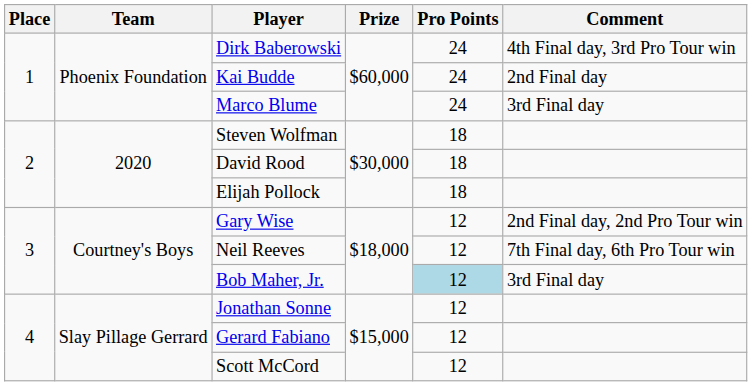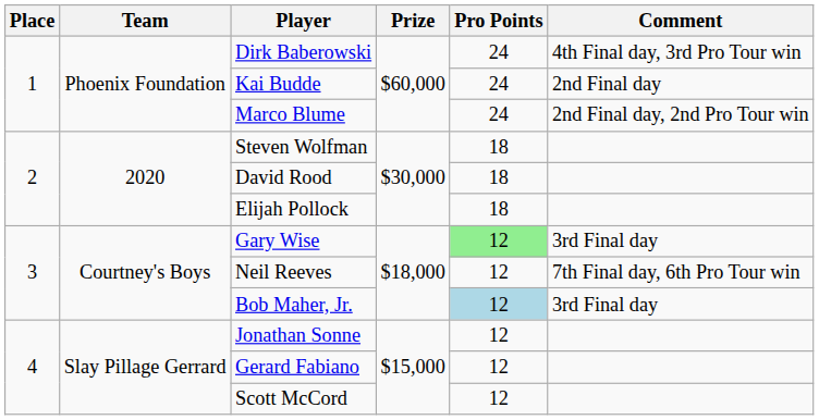 <table class="wikitable">
 <tr>
 <th>Place</th>
 <th>Team</th>
 <th>Player</th>
 <th>Prize</th>
 <th>Pro Points</th>
 <th>Comment</th>
 </tr>
 <tr>
 <td align=center rowspan=3>1</td>
 <td align=center rowspan=3>Phoenix Foundation</td>
 <td> <a href='#'>Dirk Baberowski</a></td>
 <td align=center rowspan=3>$60,000</td>
 <td align=center>24</td>
 <td>4th Final day, 3rd Pro Tour win</td>
 </tr>
 <tr>
 <td> <a href='#'>Kai Budde</a></td>
 <td align=center>24</td>
 <td>2nd Final day</td>
 </tr>
 <tr>
 <td> <a href='#'>Marco Blume</a></td>
 <td align=center>24</td>
-<td>3rd Final day</td>
+<td>2nd Final day, 2nd Pro Tour win</td>
 </tr>
 <tr>
 <td align=center rowspan=3>2</td>
 <td align=center rowspan=3>2020</td>
 <td> Steven Wolfman</td>
 <td align=center rowspan=3>$30,000</td>
 <td align=center>18</td>
 <td></td>
 </tr>
 <tr>
 <td> David Rood</td>
 <td align=center>18</td>
 <td></td>
 </tr>
 <tr>
 <td> Elijah Pollock</td>
 <td align=center>18</td>
 <td></td>
 </tr>
 <tr>
 <td align=center rowspan=3>3</td>
 <td align=center rowspan=3>Courtney's Boys</td>
 <td> <a href='#'>Gary Wise</a></td>
 <td align=center rowspan=3>$18,000</td>
-<td align=center>12</td>
-<td>2nd Final day, 2nd Pro Tour win</td>
+<td align=center style="background: lightgreen;">12</td>
+<td>3rd Final day</td>
 </tr>
 <tr>
 <td> Neil Reeves</td>
 <td align=center>12</td>
 <td>7th Final day, 6th Pro Tour win</td>
 </tr>
 <tr>
 <td> <a href='#'>Bob Maher, Jr.</a></td>
 <td align=center style="background: lightblue;">12</td>
 <td>3rd Final day</td>
 </tr>
 <tr>
 <td align=center rowspan=3>4</td>
 <td align=center rowspan=3>Slay Pillage Gerrard</td>
 <td> <a href='#'>Jonathan Sonne</a></td>
 <td align=center rowspan=3>$15,000</td>
 <td align=center>12</td>
 <td></td>
 </tr>
 <tr>
 <td> <a href='#'>Gerard Fabiano</a></td>
 <td align=center>12</td>
 <td></td>
 </tr>
 <tr>
 <td> Scott McCord</td>
 <td align=center>12</td>
 <td></td>
 </tr>
 </table>
